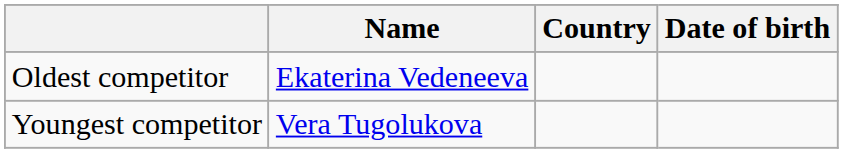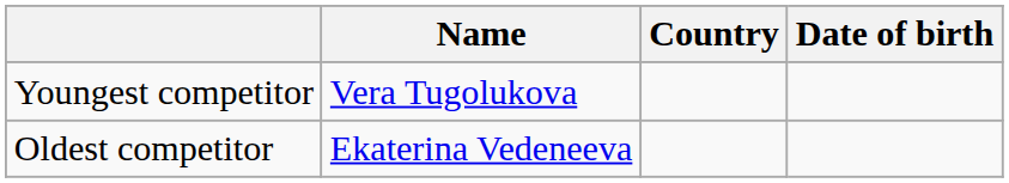 <table class="wikitable">
 <tr>
 <th></th>
 <th>Name</th>
 <th>Country</th>
 <th>Date of birth</th>
 </tr>
 <tr>
+<td>Youngest competitor</td>
+<td><a href='#'>Vera Tugolukova</a></td>
+<td></td>
+<td></td>
+</tr>
+<tr>
 <td>Oldest competitor</td>
 <td><a href='#'>Ekaterina Vedeneeva</a></td>
 <td></td>
 <td></td>
 </tr>
-<tr>
-<td>Youngest competitor</td>
-<td><a href='#'>Vera Tugolukova</a></td>
-<td></td>
-<td></td>
-</tr>
 </table>
